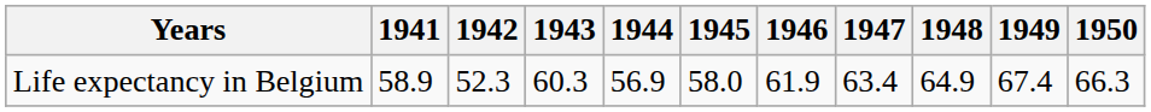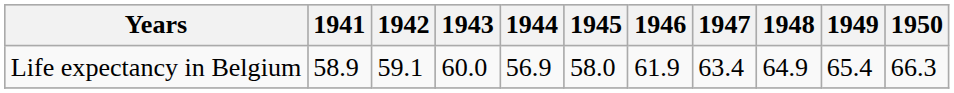 <table class="wikitable">
 <tr>
 <th>Years</th>
 <th>1941</th>
 <th>1942</th>
 <th>1943</th>
 <th>1944</th>
 <th>1945</th>
 <th>1946</th>
 <th>1947</th>
 <th>1948</th>
 <th>1949</th>
 <th>1950</th>
 </tr>
 <tr>
 <td>Life expectancy in Belgium</td>
 <td>58.9</td>
-<td>52.3</td>
-<td>60.3</td>
+<td>59.1</td>
+<td>60.0</td>
 <td>56.9</td>
 <td>58.0</td>
 <td>61.9</td>
 <td>63.4</td>
 <td>64.9</td>
-<td>67.4</td>
+<td>65.4</td>
 <td>66.3</td>
 </tr>
 </table>
